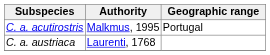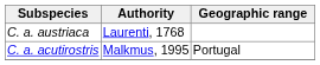 <table cellspacing=0 cellpadding=2 border=1 style="border-collapse: collapse;">
 <tr>
 <th bgcolor="#f0f0f0">Subspecies</th>
 <th bgcolor="#f0f0f0">Authority</th>
 <th bgcolor="#f0f0f0">Geographic range</th>
 </tr>
 <tr>
+<td><em>C. a. austriaca</em></td>
+<td><a href='#'>Laurenti</a>, 1768</td>
+<td style="width:40%"></td>
+</tr>
+<tr>
 <td><em><a href='#'>C. a. acutirostris</a></em></td>
 <td><a href='#'>Malkmus</a>, 1995</td>
 <td>Portugal</td>
 </tr>
 <tr>
-<td><em>C. a. austriaca</em></td>
-<td><a href='#'>Laurenti</a>, 1768</td>
-<td style="width:40%"></td>
-</tr>
-<tr>
 </tr>
 </table>
